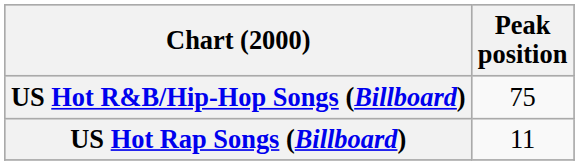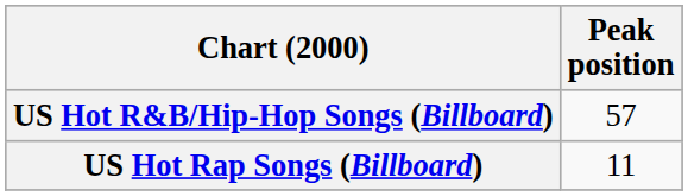 <table class="wikitable plainrowheaders sortable" style="text-align:center;">
 <tr>
 <th scope="col">Chart (2000)</th>
 <th scope="col">Peak<br>position</th>
 </tr>
 <tr>
 <th scope="row">US <a href='#'>Hot R&B/Hip-Hop Songs</a> (<a href='#'><em>Billboard</em></a>)</th>
-<td align="center">75</td>
+<td align="center">57</td>
 </tr>
 <tr>
 <th scope="row">US <a href='#'>Hot Rap Songs</a> (<a href='#'><em>Billboard</em></a>)</th>
 <td align="center">11</td>
 </tr>
 </table>
